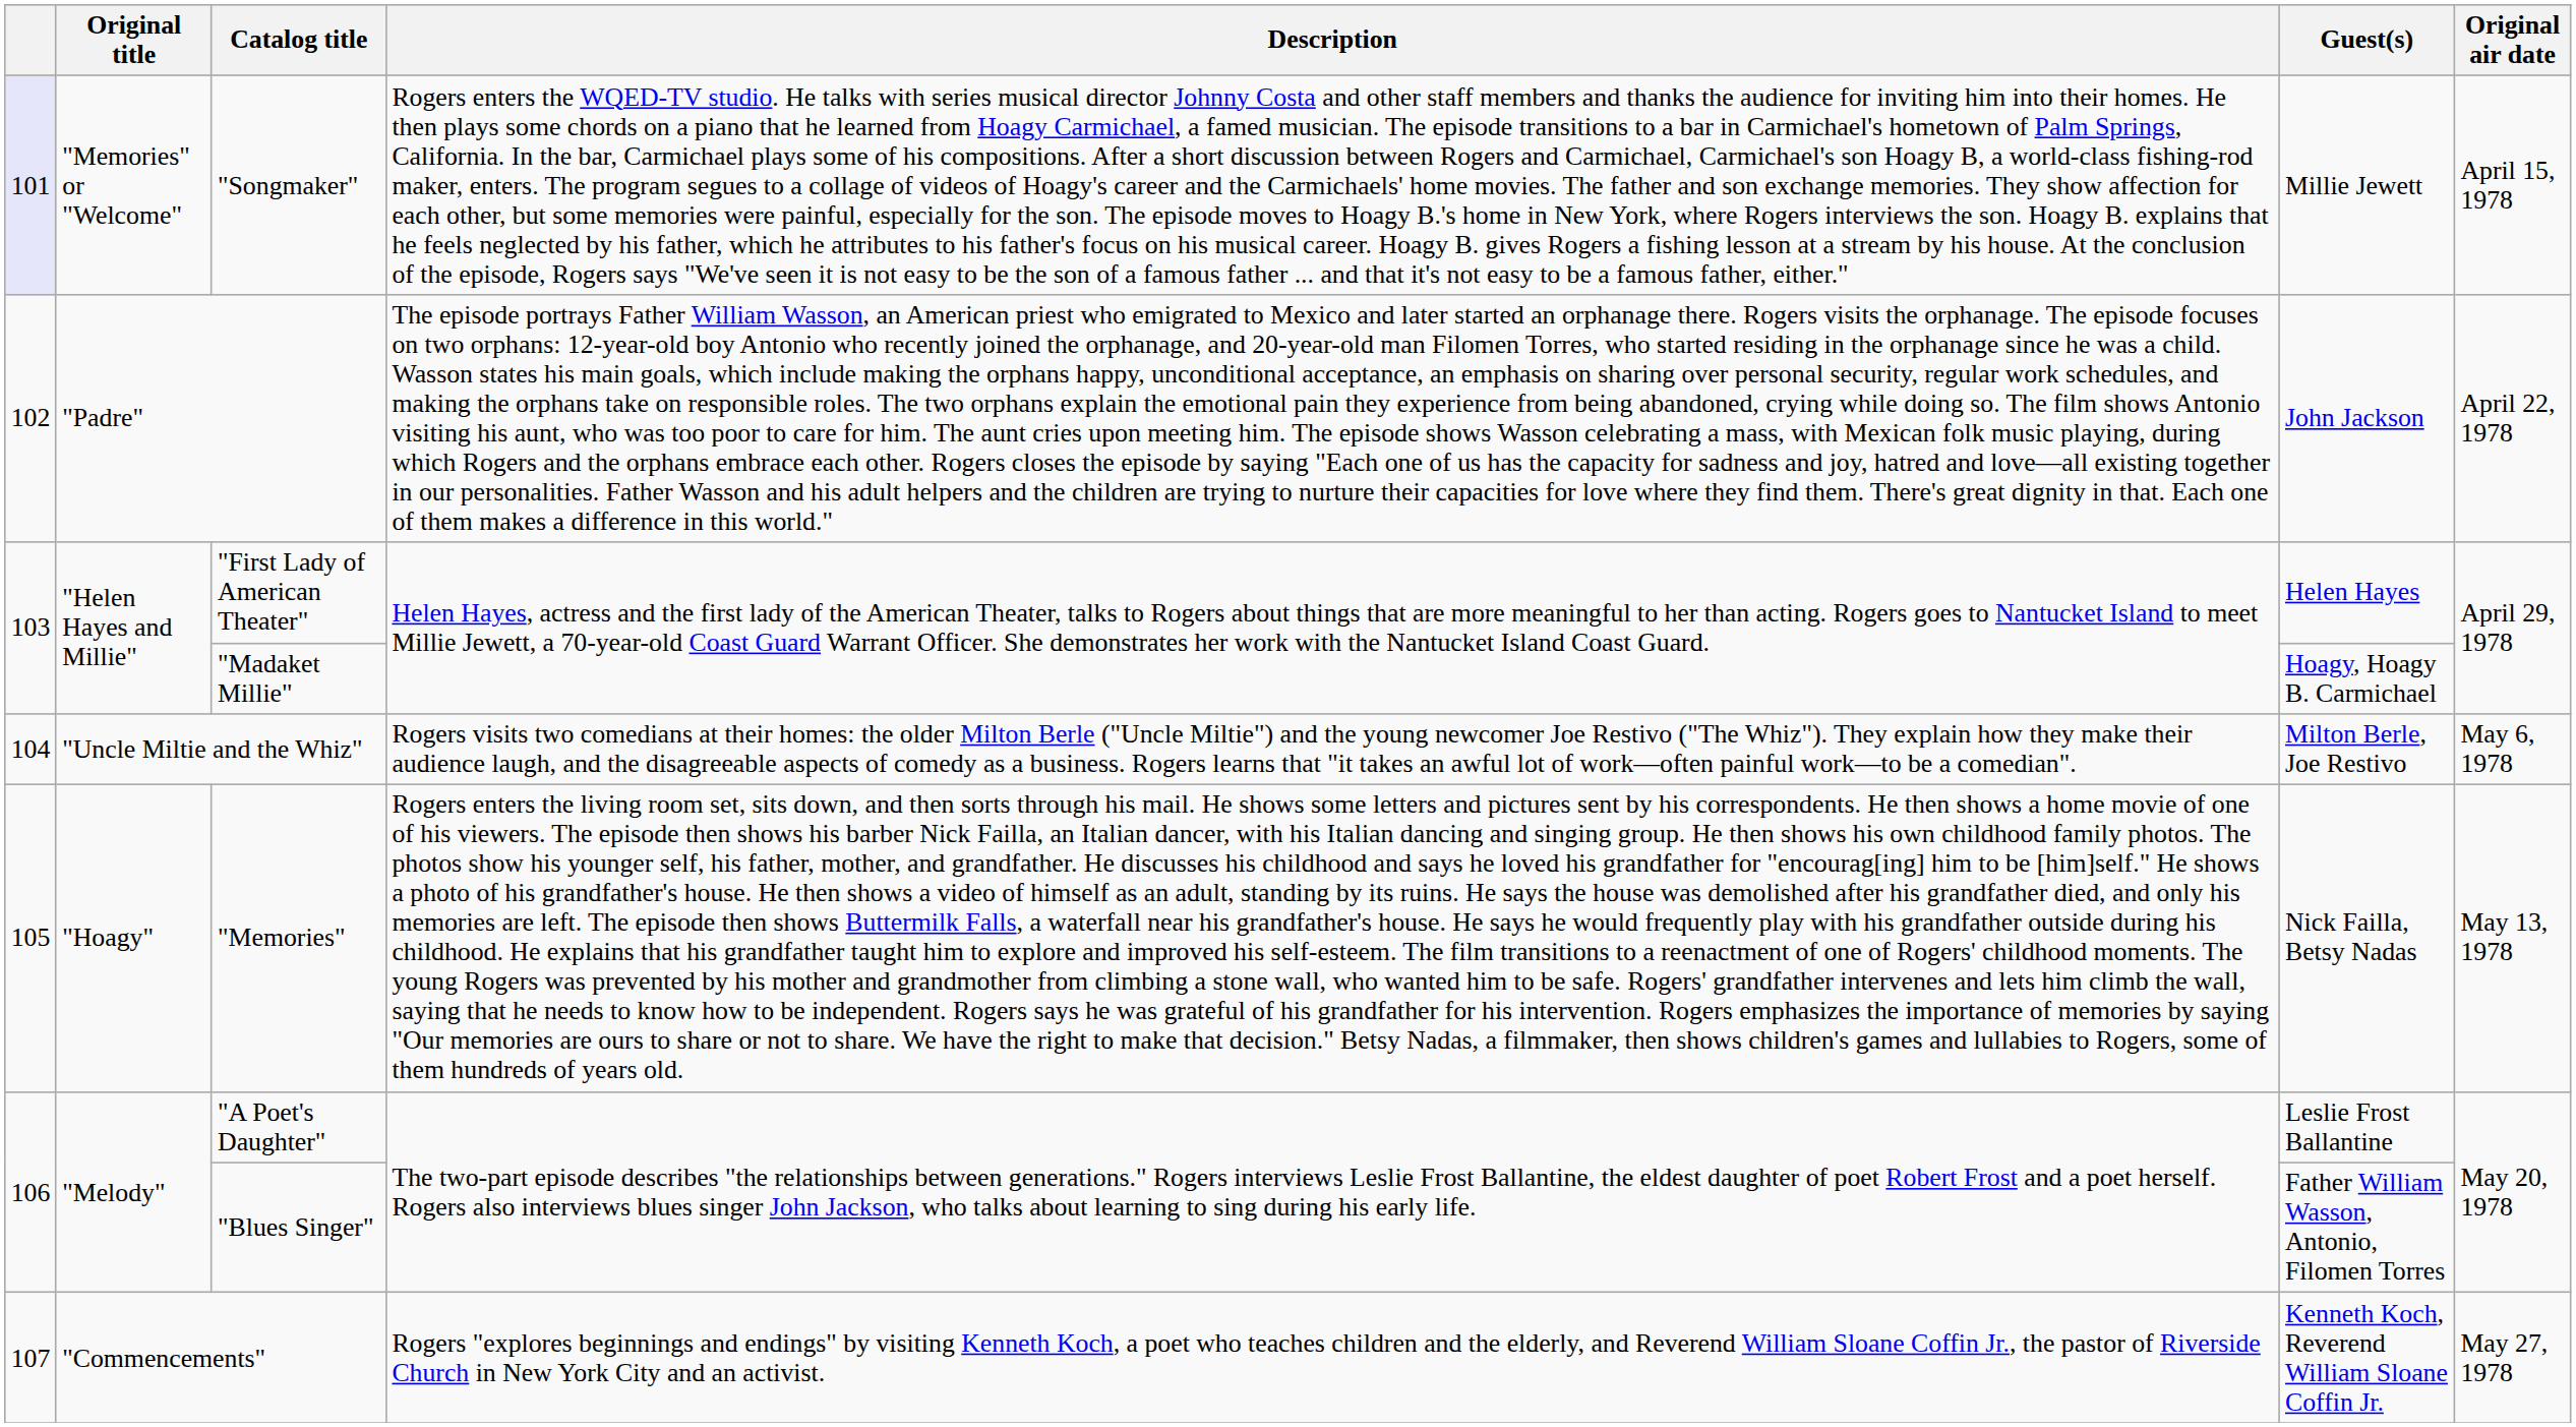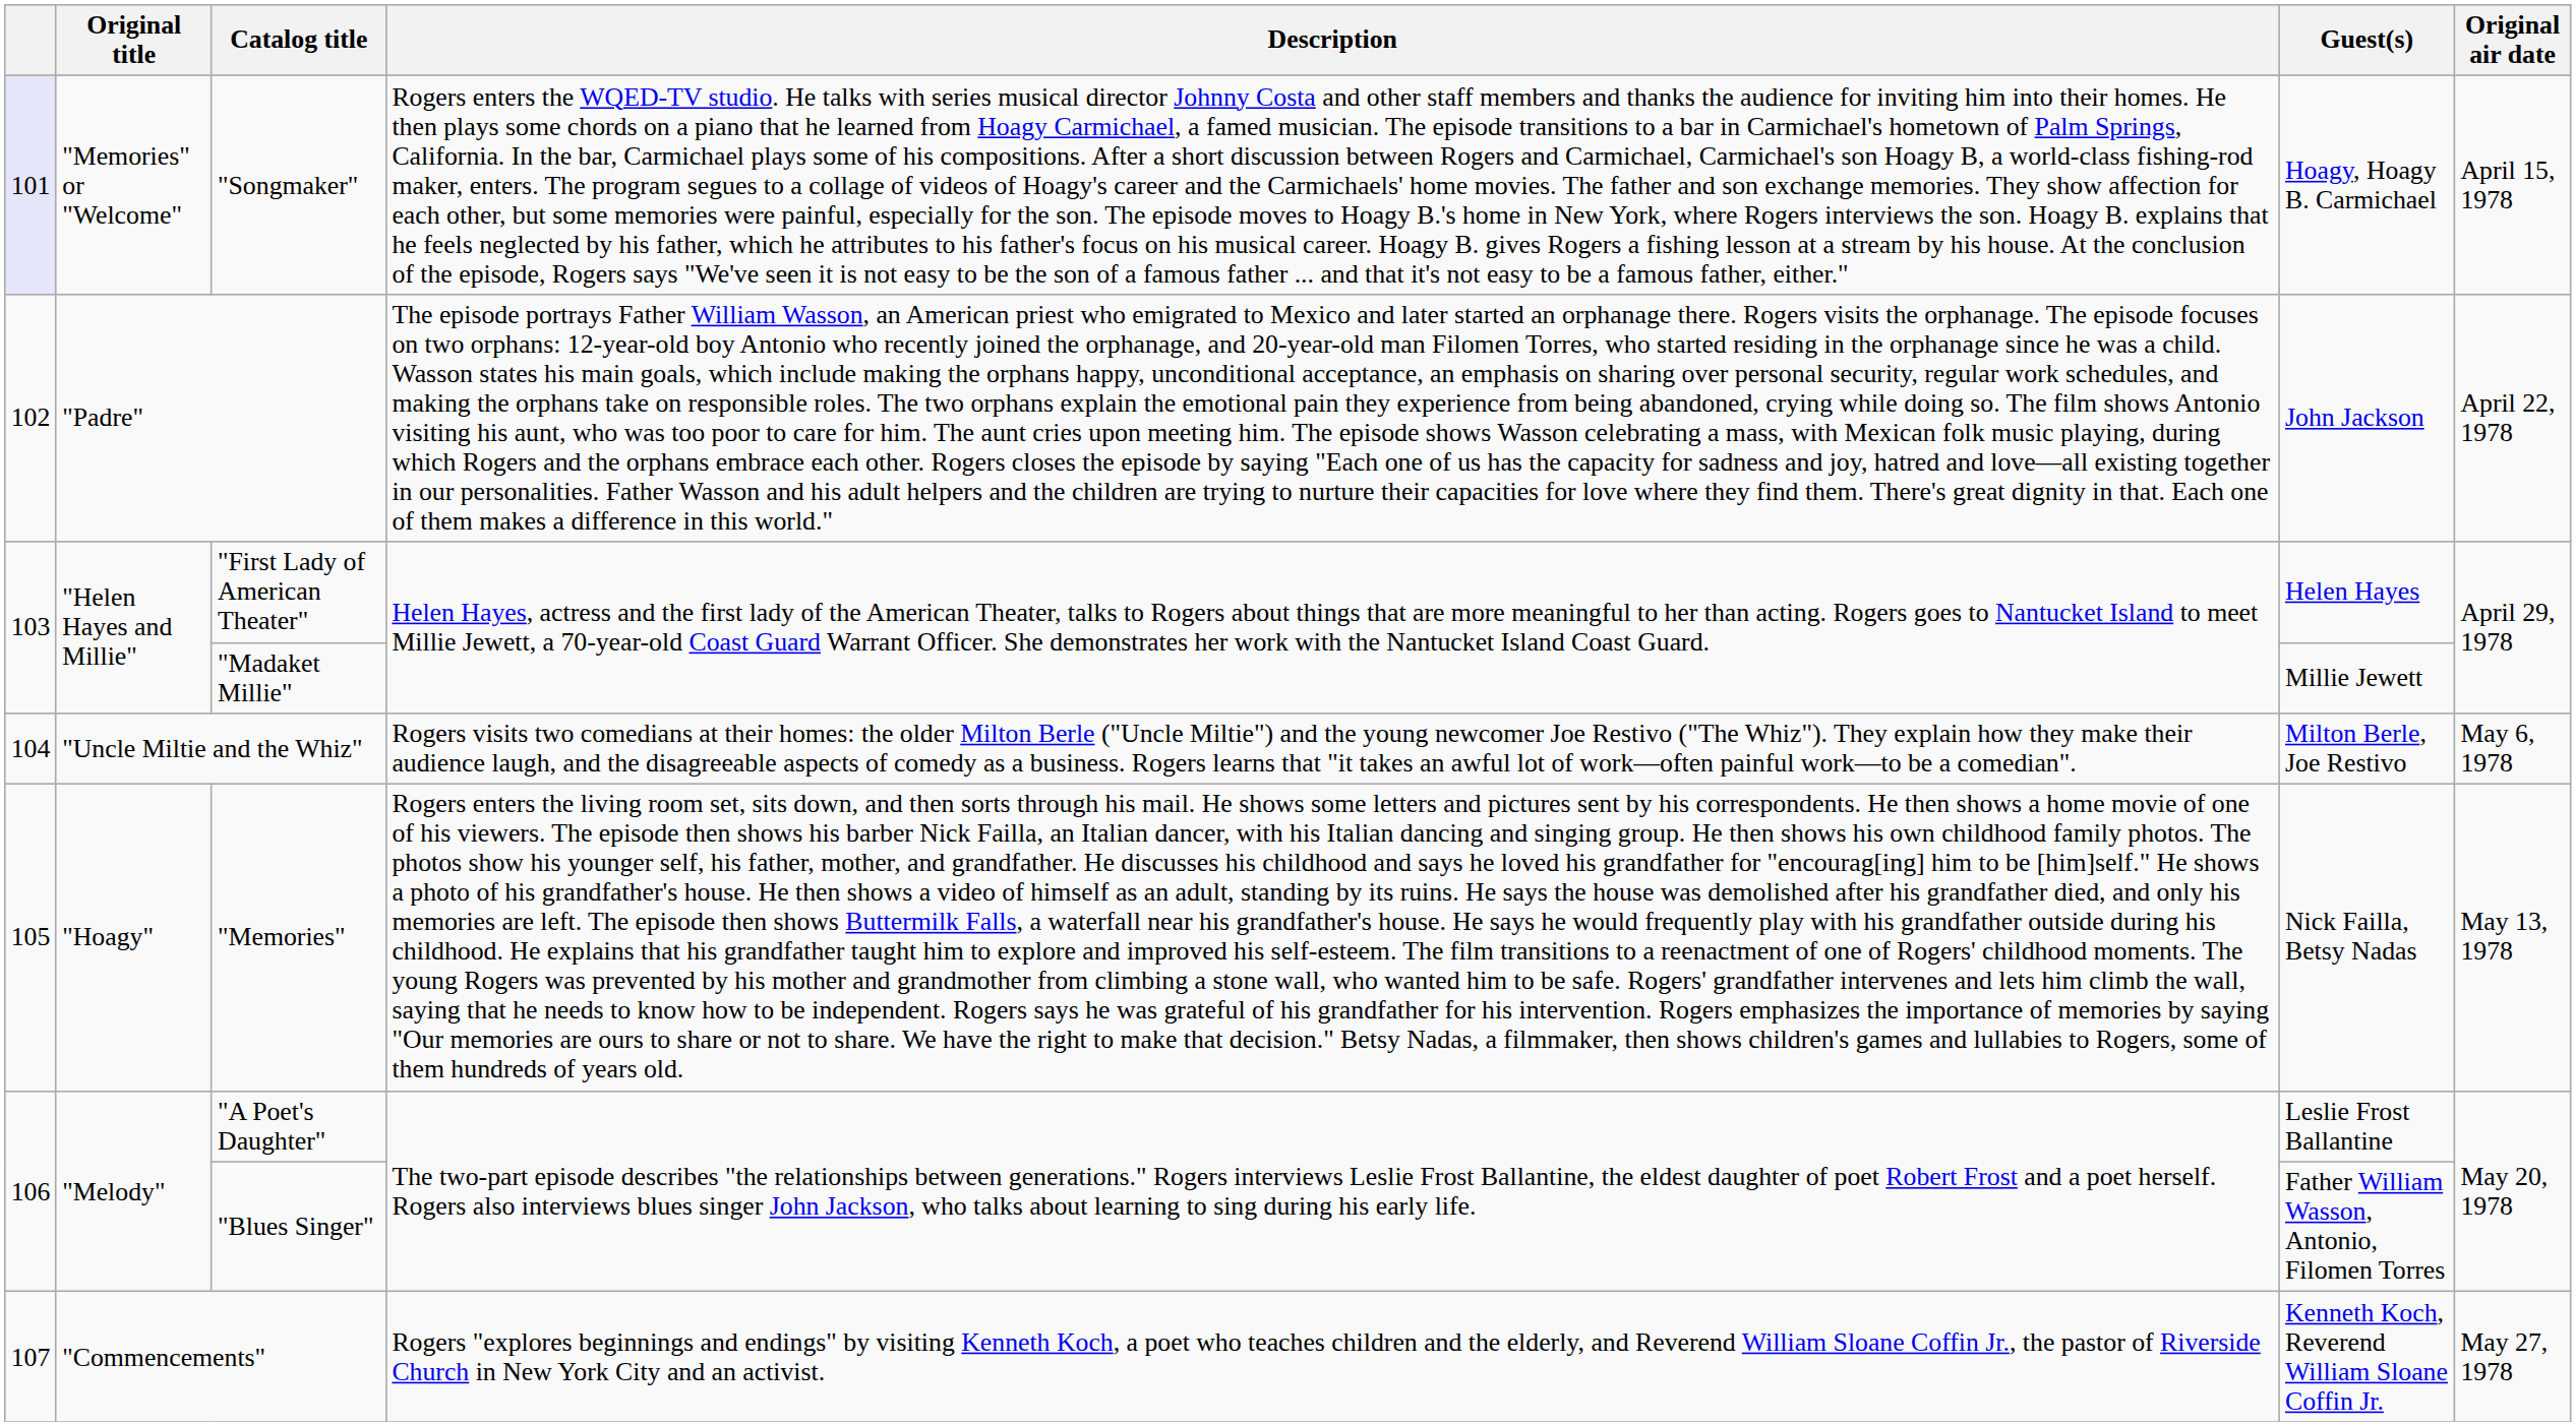 <table class="wikitable sortable">
 <tr>
 <th scope="col"></th>
 <th>Original title</th>
 <th scope="col">Catalog title</th>
 <th class="unsortable" scope="col">Description</th>
 <th class="unsortable" scope="col">Guest(s)</th>
 <th class="unsortable" scope="col">Original air date</th>
 </tr>
 <tr>
 <td style="background: lavender;">101</td>
 <td>"Memories" or "Welcome"</td>
 <td>"Songmaker"</td>
 <td>Rogers enters the <a href='#'>WQED-TV studio</a>. He talks with series musical director <a href='#'>Johnny Costa</a> and other staff members and thanks the audience for inviting him into their homes. He then plays some chords on a piano that he learned from <a href='#'>Hoagy Carmichael</a>, a famed musician. The episode transitions to a bar in Carmichael's hometown of <a href='#'>Palm Springs</a>, California. In the bar, Carmichael plays some of his compositions. After a short discussion between Rogers and Carmichael, Carmichael's son Hoagy B, a world-class fishing-rod maker, enters. The program segues to a collage of videos of Hoagy's career and the Carmichaels' home movies. The father and son exchange memories. They show affection for each other, but some memories were painful, especially for the son. The episode moves to Hoagy B.'s home in New York, where Rogers interviews the son. Hoagy B. explains that he feels neglected by his father, which he attributes to his father's focus on his musical career. Hoagy B. gives Rogers a fishing lesson at a stream by his house. At the conclusion of the episode, Rogers says "We've seen it is not easy to be the son of a famous father ... and that it's not easy to be a famous father, either."</td>
-<td>Millie Jewett</td>
+<td><a href='#'>Hoagy</a>, Hoagy B. Carmichael</td>
 <td>April 15, 1978</td>
 </tr>
 <tr>
 <td>102</td>
 <td colspan="2">"Padre"</td>
 <td>The episode portrays Father <a href='#'>William Wasson</a>, an American priest who emigrated to Mexico and later started an orphanage there. Rogers visits the orphanage. The episode focuses on two orphans: 12-year-old boy Antonio who recently joined the orphanage, and 20-year-old man Filomen Torres, who started residing in the orphanage since he was a child. Wasson states his main goals, which include making the orphans happy, unconditional acceptance, an emphasis on sharing over personal security, regular work schedules, and making the orphans take on responsible roles. The two orphans explain the emotional pain they experience from being abandoned, crying while doing so. The film shows Antonio visiting his aunt, who was too poor to care for him. The aunt cries upon meeting him. The episode shows Wasson celebrating a mass, with Mexican folk music playing, during which Rogers and the orphans embrace each other. Rogers closes the episode by saying "Each one of us has the capacity for sadness and joy, hatred and love—all existing together in our personalities. Father Wasson and his adult helpers and the children are trying to nurture their capacities for love where they find them. There's great dignity in that. Each one of them makes a difference in this world."</td>
 <td><a href='#'>John Jackson</a></td>
 <td>April 22, 1978</td>
 </tr>
 <tr>
 <td rowspan="2">103</td>
 <td rowspan="2">"Helen Hayes and Millie"</td>
 <td>"First Lady of American Theater"</td>
 <td rowspan="2"><a href='#'>Helen Hayes</a>, actress and the first lady of the American Theater, talks to Rogers about things that are more meaningful to her than acting. Rogers goes to <a href='#'>Nantucket Island</a> to meet Millie Jewett, a 70-year-old <a href='#'>Coast Guard</a> Warrant Officer. She demonstrates her work with the Nantucket Island Coast Guard.</td>
 <td><a href='#'>Helen Hayes</a></td>
 <td rowspan="2">April 29, 1978</td>
 </tr>
 <tr>
 <td>"Madaket Millie"</td>
-<td><a href='#'>Hoagy</a>, Hoagy B. Carmichael</td>
+<td>Millie Jewett</td>
 </tr>
 <tr>
 <td>104</td>
 <td colspan="2">"Uncle Miltie and the Whiz"</td>
 <td>Rogers visits two comedians at their homes: the older <a href='#'>Milton Berle</a> ("Uncle Miltie") and the young newcomer Joe Restivo ("The Whiz"). They explain how they make their audience laugh, and the disagreeable aspects of comedy as a business. Rogers learns that "it takes an awful lot of work—often painful work—to be a comedian".</td>
 <td><a href='#'>Milton Berle</a>, Joe Restivo</td>
 <td>May 6, 1978</td>
 </tr>
 <tr>
 <td>105</td>
 <td>"Hoagy"</td>
 <td>"Memories"</td>
 <td>Rogers enters the living room set, sits down, and then sorts through his mail. He shows some letters and pictures sent by his correspondents. He then shows a home movie of one of his viewers. The episode then shows his barber Nick Failla, an Italian dancer, with his Italian dancing and singing group.  He then shows his own childhood family photos. The photos show his younger self, his father, mother, and grandfather. He discusses his childhood and says he loved his grandfather for "encourag[ing] him to be [him]self." He shows a photo of his grandfather's house. He then shows a video of himself as an adult, standing by its ruins. He says the house was demolished after his grandfather died, and only his memories are left. The episode then shows <a href='#'>Buttermilk Falls</a>, a waterfall near his grandfather's house. He says he would frequently play with his grandfather outside during his childhood. He explains that his grandfather taught him to explore and improved his self-esteem. The film transitions to a reenactment of one of Rogers' childhood moments. The young Rogers was prevented by his mother and grandmother from climbing a stone wall, who wanted him to be safe. Rogers' grandfather intervenes and lets him climb the wall, saying that he needs to know how to be independent. Rogers says he was grateful of his grandfather for his intervention. Rogers emphasizes the importance of memories by saying "Our memories are ours to share or not to share. We have the right to make that decision." Betsy Nadas, a filmmaker, then shows children's games and lullabies to Rogers, some of them hundreds of years old.</td>
 <td>Nick Failla, Betsy Nadas</td>
 <td>May 13, 1978</td>
 </tr>
 <tr>
 <td rowspan="2">106</td>
 <td rowspan="2">"Melody"</td>
 <td>"A Poet's Daughter"</td>
 <td rowspan="2">The two-part episode describes "the relationships between generations." Rogers interviews Leslie Frost Ballantine, the eldest daughter of poet <a href='#'>Robert Frost</a> and a poet herself. Rogers also interviews blues singer <a href='#'>John Jackson</a>, who talks about learning to sing during his early life.</td>
 <td>Leslie Frost Ballantine</td>
 <td rowspan="2">May 20, 1978</td>
 </tr>
 <tr>
 <td>"Blues Singer"</td>
 <td>Father <a href='#'>William Wasson</a>, Antonio, Filomen Torres</td>
 </tr>
 <tr>
 <td>107</td>
 <td colspan="2">"Commencements"</td>
 <td>Rogers "explores beginnings and endings" by visiting <a href='#'>Kenneth Koch</a>, a poet who teaches children and the elderly, and Reverend <a href='#'>William Sloane Coffin Jr.</a>, the pastor of <a href='#'>Riverside Church</a> in New York City and an activist.</td>
 <td><a href='#'>Kenneth Koch</a>, Reverend <a href='#'>William Sloane Coffin Jr.</a></td>
 <td>May 27, 1978</td>
 </tr>
 </table>
